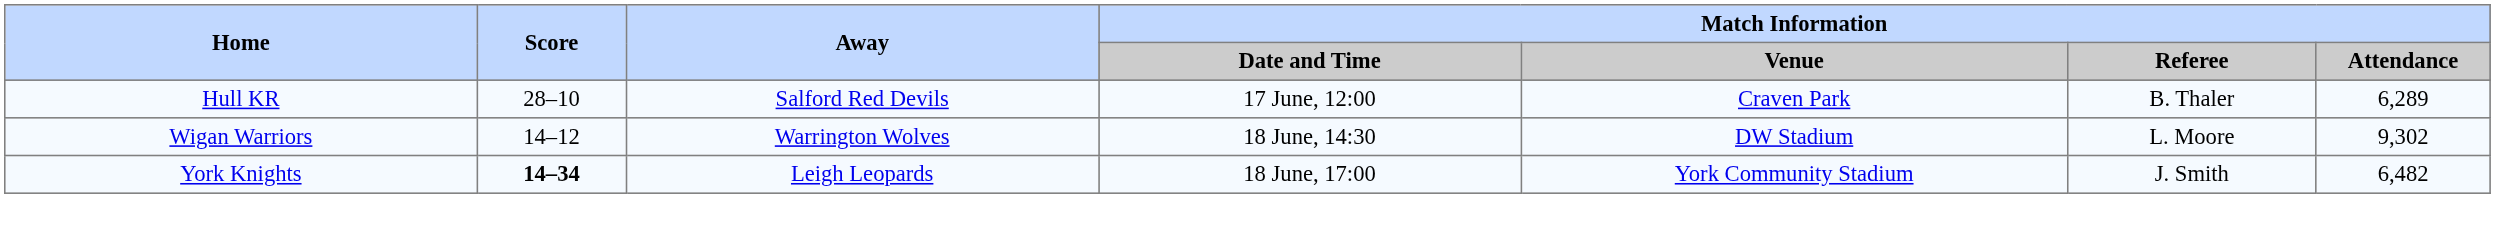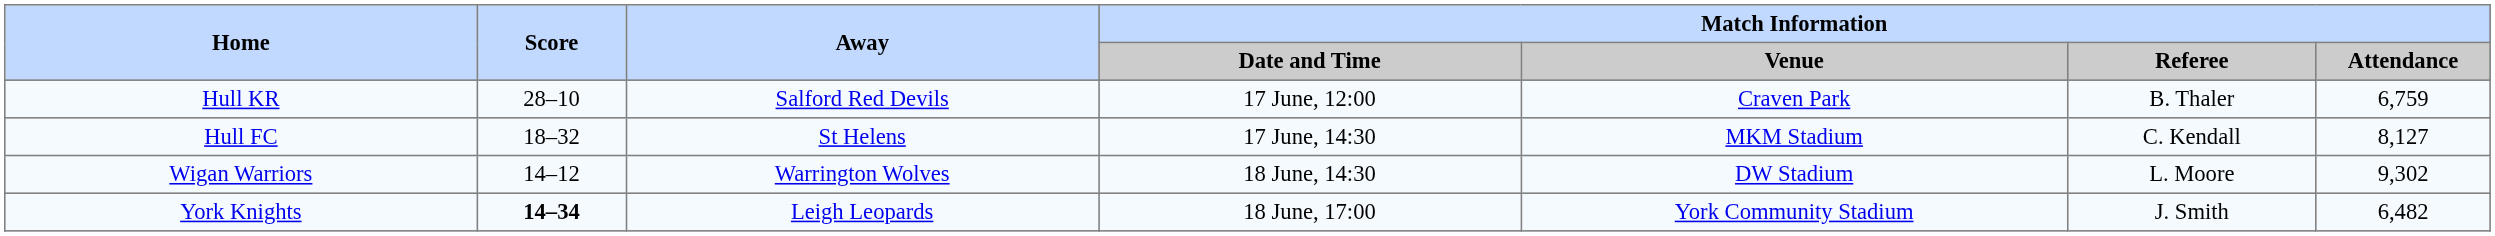 <table border=1 style="border-collapse:collapse; font-size:90%; text-align:center"; cellpadding=3 cellspacing=0 width=100%>
 <tr bgcolor="#c1d8ff">
 <th rowspan=2 width=19%>Home</th>
 <th rowspan=2 width=6%>Score</th>
 <th rowspan=2 width=19%>Away</th>
 <th colspan=4>Match Information</th>
 </tr>
 <tr bgcolor="#cccccc">
 <th width=17%>Date and Time</th>
 <th width=22%>Venue</th>
 <th width=10%>Referee</th>
 <th width=7%>Attendance</th>
 </tr>
 <tr bgcolor=#f5faff>
 <td> <a href='#'>Hull KR</a></td>
 <td>28–10</td>
 <td>  <a href='#'>Salford Red Devils</a></td>
 <td>17 June, 12:00</td>
 <td><a href='#'>Craven Park</a></td>
 <td>B. Thaler</td>
-<td>6,289</td>
+<td>6,759</td>
+</tr>
+<tr bgcolor=#f5faff>
+<td> <a href='#'>Hull FC</a></td>
+<td>18–32</td>
+<td> <a href='#'>St Helens</a></td>
+<td>17 June, 14:30</td>
+<td><a href='#'>MKM Stadium</a></td>
+<td>C. Kendall</td>
+<td>8,127</td>
 </tr>
 <tr bgcolor=#f5faff>
 <td> <a href='#'>Wigan Warriors</a></td>
 <td>14–12</td>
 <td> <a href='#'>Warrington Wolves</a></td>
 <td>18 June, 14:30</td>
 <td><a href='#'>DW Stadium</a></td>
 <td>L. Moore</td>
 <td>9,302</td>
 </tr>
 <tr bgcolor=#f5faff>
 <td> <a href='#'>York Knights</a></td>
 <td><strong>14–34</strong></td>
 <td> <a href='#'>Leigh Leopards</a></td>
 <td>18 June, 17:00</td>
 <td><a href='#'>York Community Stadium</a></td>
 <td>J. Smith</td>
 <td>6,482</td>
 </tr>
 </table>
